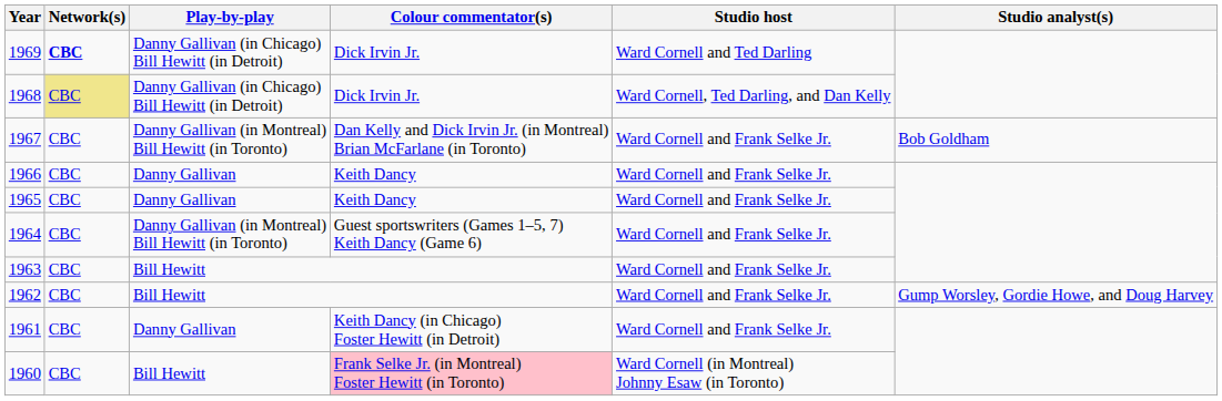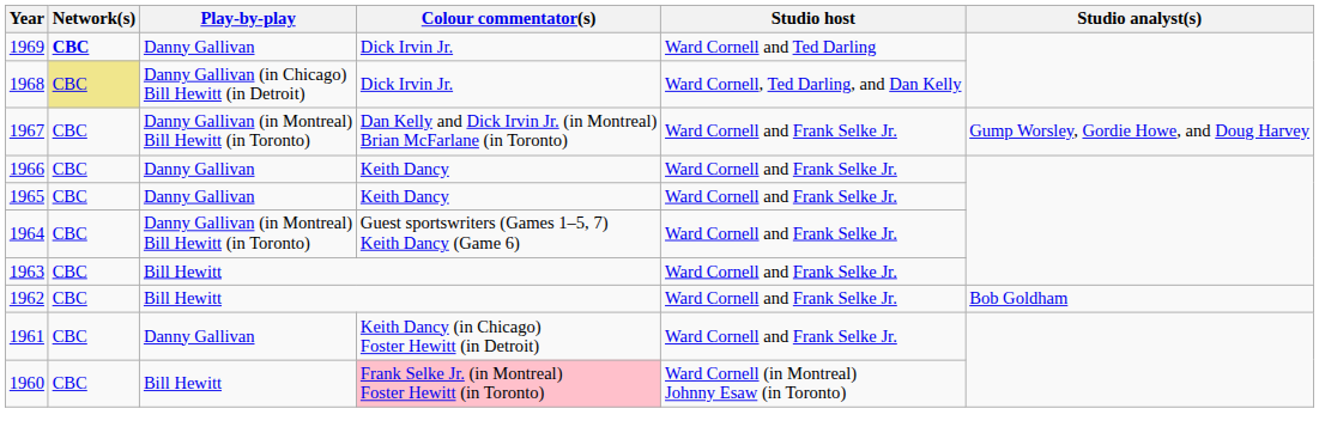 <table class="wikitable">
 <tr>
 <th>Year</th>
 <th>Network(s)</th>
 <th><a href='#'>Play-by-play</a></th>
 <th><a href='#'>Colour commentator</a>(s)</th>
 <th>Studio host</th>
 <th>Studio analyst(s)</th>
 </tr>
 <tr>
 <td><a href='#'>1969</a></td>
 <td><strong><a href='#'>CBC</a></strong></td>
-<td><a href='#'>Danny Gallivan</a> (in Chicago)<br><a href='#'>Bill Hewitt</a> (in Detroit)</td>
+<td><a href='#'>Danny Gallivan</a></td>
 <td><a href='#'>Dick Irvin Jr.</a></td>
 <td><a href='#'>Ward Cornell</a> and <a href='#'>Ted Darling</a></td>
 </tr>
 <tr>
 <td><a href='#'>1968</a></td>
 <td style="background: khaki;"><a href='#'>CBC</a></td>
 <td><a href='#'>Danny Gallivan</a> (in Chicago)<br><a href='#'>Bill Hewitt</a> (in Detroit)</td>
 <td><a href='#'>Dick Irvin Jr.</a></td>
 <td><a href='#'>Ward Cornell</a>, <a href='#'>Ted Darling</a>, and <a href='#'>Dan Kelly</a></td>
 </tr>
 <tr>
 <td><a href='#'>1967</a></td>
 <td><a href='#'>CBC</a></td>
 <td><a href='#'>Danny Gallivan</a> (in Montreal)<br><a href='#'>Bill Hewitt</a> (in Toronto)</td>
 <td><a href='#'>Dan Kelly</a> and <a href='#'>Dick Irvin Jr.</a> (in Montreal)<br><a href='#'>Brian McFarlane</a> (in Toronto)</td>
 <td><a href='#'>Ward Cornell</a> and <a href='#'>Frank Selke Jr.</a></td>
-<td><a href='#'>Bob Goldham</a></td>
+<td><a href='#'>Gump Worsley</a>, <a href='#'>Gordie Howe</a>, and <a href='#'>Doug Harvey</a></td>
 </tr>
 <tr>
 <td><a href='#'>1966</a></td>
 <td><a href='#'>CBC</a></td>
 <td><a href='#'>Danny Gallivan</a></td>
 <td><a href='#'>Keith Dancy</a></td>
 <td><a href='#'>Ward Cornell</a> and <a href='#'>Frank Selke Jr.</a></td>
 </tr>
 <tr>
 <td><a href='#'>1965</a></td>
 <td><a href='#'>CBC</a></td>
 <td><a href='#'>Danny Gallivan</a></td>
 <td><a href='#'>Keith Dancy</a></td>
 <td><a href='#'>Ward Cornell</a> and <a href='#'>Frank Selke Jr.</a></td>
 </tr>
 <tr>
 <td><a href='#'>1964</a></td>
 <td><a href='#'>CBC</a></td>
 <td><a href='#'>Danny Gallivan</a> (in Montreal)<br><a href='#'>Bill Hewitt</a> (in Toronto)</td>
 <td>Guest sportswriters (Games 1–5, 7)<br><a href='#'>Keith Dancy</a> (Game 6)</td>
 <td><a href='#'>Ward Cornell</a> and <a href='#'>Frank Selke Jr.</a></td>
 </tr>
 <tr>
 <td><a href='#'>1963</a></td>
 <td><a href='#'>CBC</a></td>
 <td colspan="2"><a href='#'>Bill Hewitt</a></td>
 <td><a href='#'>Ward Cornell</a> and <a href='#'>Frank Selke Jr.</a></td>
 </tr>
 <tr>
 <td><a href='#'>1962</a></td>
 <td><a href='#'>CBC</a></td>
 <td colspan="2"><a href='#'>Bill Hewitt</a></td>
 <td><a href='#'>Ward Cornell</a> and <a href='#'>Frank Selke Jr.</a></td>
-<td><a href='#'>Gump Worsley</a>, <a href='#'>Gordie Howe</a>, and <a href='#'>Doug Harvey</a></td>
+<td><a href='#'>Bob Goldham</a></td>
 </tr>
 <tr>
 <td><a href='#'>1961</a></td>
 <td><a href='#'>CBC</a></td>
 <td><a href='#'>Danny Gallivan</a></td>
 <td><a href='#'>Keith Dancy</a> (in Chicago)<br><a href='#'>Foster Hewitt</a> (in Detroit)</td>
 <td><a href='#'>Ward Cornell</a> and <a href='#'>Frank Selke Jr.</a></td>
 </tr>
 <tr>
 <td><a href='#'>1960</a></td>
 <td><a href='#'>CBC</a></td>
 <td><a href='#'>Bill Hewitt</a></td>
 <td style="background: pink;"><a href='#'>Frank Selke Jr.</a> (in Montreal)<br><a href='#'>Foster Hewitt</a> (in Toronto)</td>
 <td><a href='#'>Ward Cornell</a> (in Montreal)<br><a href='#'>Johnny Esaw</a> (in Toronto)</td>
 </tr>
 </table>
